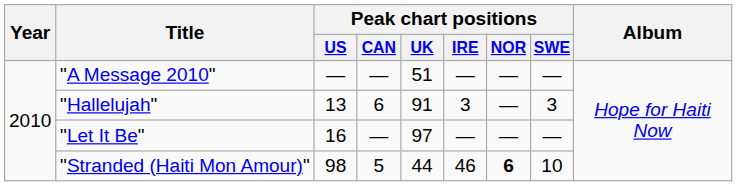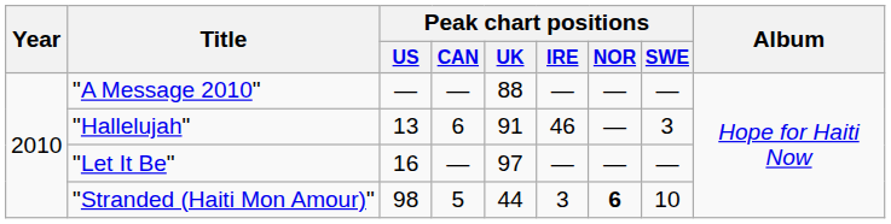 <table class="wikitable">
 <tr>
 <th rowspan="2">Year</th>
 <th rowspan="2">Title</th>
 <th colspan="6">Peak chart positions</th>
 <th rowspan="2" style="width:125px;">Album</th>
 </tr>
 <tr style=font-size:smaller;>
 <th width=30><a href='#'>US</a><br></th>
 <th width=30><a href='#'>CAN</a><br></th>
 <th width=30><a href='#'>UK</a><br></th>
 <th width=30><a href='#'>IRE</a><br></th>
 <th width=30><a href='#'>NOR</a><br></th>
 <th width=30><a href='#'>SWE</a><br></th>
 </tr>
 <tr>
 <td rowspan="4">2010</td>
 <td>"<a href='#'>A Message 2010</a>"</td>
 <td style="text-align:center;">—</td>
 <td style="text-align:center;">—</td>
-<td style="text-align:center;">51</td>
+<td style="text-align:center;">88</td>
 <td style="text-align:center;">—</td>
 <td style="text-align:center;">—</td>
 <td style="text-align:center;">—</td>
 <td rowspan="4" style="text-align:center;"><em><a href='#'>Hope for Haiti Now</a></em></td>
 </tr>
 <tr>
 <td>"<a href='#'>Hallelujah</a>"</td>
 <td style="text-align:center;">13</td>
 <td style="text-align:center;">6</td>
 <td style="text-align:center;">91</td>
-<td style="text-align:center;">3</td>
+<td style="text-align:center;">46</td>
 <td style="text-align:center;">—</td>
 <td style="text-align:center;">3</td>
 </tr>
 <tr>
 <td>"<a href='#'>Let It Be</a>"</td>
 <td style="text-align:center;">16</td>
 <td style="text-align:center;">—</td>
 <td style="text-align:center;">97</td>
 <td style="text-align:center;">—</td>
 <td style="text-align:center;">—</td>
 <td style="text-align:center;">—</td>
 </tr>
 <tr>
 <td>"<a href='#'>Stranded (Haiti Mon Amour)</a>"</td>
 <td style="text-align:center;">98</td>
 <td style="text-align:center;">5</td>
 <td style="text-align:center;">44</td>
-<td style="text-align:center;">46</td>
+<td style="text-align:center;">3</td>
 <td style="text-align:center;"><strong>6</strong></td>
 <td style="text-align:center;">10</td>
 </tr>
 </table>
